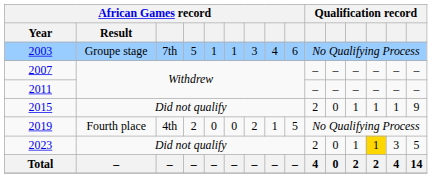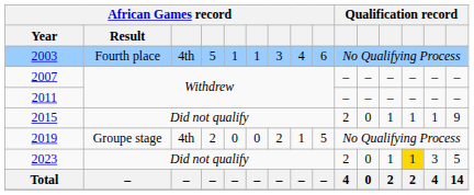 <table class="wikitable" style="text-align:center;">
 <tr>
 <th colspan="9"><a href='#'>African Games</a> record</th>
 <th colspan="6">Qualification record</th>
 </tr>
 <tr>
 <th style="width:90px;">Year</th>
 <th style="width:100px;">Result</th>
 <th style="width:30px;"></th>
 <th style="width:20px;"></th>
 <th style="width:20px;"></th>
 <th style="width:20px;"></th>
 <th style="width:20px;"></th>
 <th style="width:20px;"></th>
 <th style="width:20px;"></th>
 <th style="width:20px;"></th>
 <th style="width:20px;"></th>
 <th style="width:20px;"></th>
 <th style="width:20px;"></th>
 <th style="width:20px;"></th>
 <th style="width:20px;"></th>
 </tr>
 <tr bgcolor="#9acdff">
 <td> <a href='#'>2003</a></td>
-<td>Groupe stage</td>
-<td>7th</td>
+<td>Fourth place</td>
+<td>4th</td>
 <td>5</td>
 <td>1</td>
 <td>1</td>
 <td>3</td>
 <td>4</td>
 <td>6</td>
 <td colspan="6"><em>No Qualifying Process</em></td>
 </tr>
 <tr>
 <td> <a href='#'>2007</a></td>
 <td rowspan="2" colspan="8"><em>Withdrew</em></td>
 <td>–</td>
 <td>–</td>
 <td>–</td>
 <td>–</td>
 <td>–</td>
 <td>–</td>
 </tr>
 <tr>
 <td> <a href='#'>2011</a></td>
 <td>–</td>
 <td>–</td>
 <td>–</td>
 <td>–</td>
 <td>–</td>
 <td>–</td>
 </tr>
 <tr>
 <td> <a href='#'>2015</a></td>
 <td colspan="8"><em>Did not qualify</em></td>
 <td>2</td>
 <td>0</td>
 <td>1</td>
 <td>1</td>
 <td>1</td>
 <td>9</td>
 </tr>
 <tr>
 <td> <a href='#'>2019</a></td>
-<td>Fourth place</td>
+<td>Groupe stage</td>
 <td>4th</td>
 <td>2</td>
 <td>0</td>
 <td>0</td>
 <td>2</td>
 <td>1</td>
 <td>5</td>
 <td colspan="6"><em>No Qualifying Process</em></td>
 </tr>
 <tr>
 <td> <a href='#'>2023</a></td>
 <td colspan=8><em>Did not qualify</em></td>
 <td>2</td>
 <td>0</td>
 <td>1</td>
 <td style="background: gold;">1</td>
 <td>3</td>
 <td>5</td>
 </tr>
 <tr>
 <th>Total</th>
 <th>–</th>
 <th>–</th>
 <th>–</th>
 <th>–</th>
 <th>–</th>
 <th>–</th>
 <th>–</th>
 <th>–</th>
 <th>4</th>
 <th>0</th>
 <th>2</th>
 <th>2</th>
 <th>4</th>
 <th>14</th>
 </tr>
 <tr>
 </tr>
 </table>
